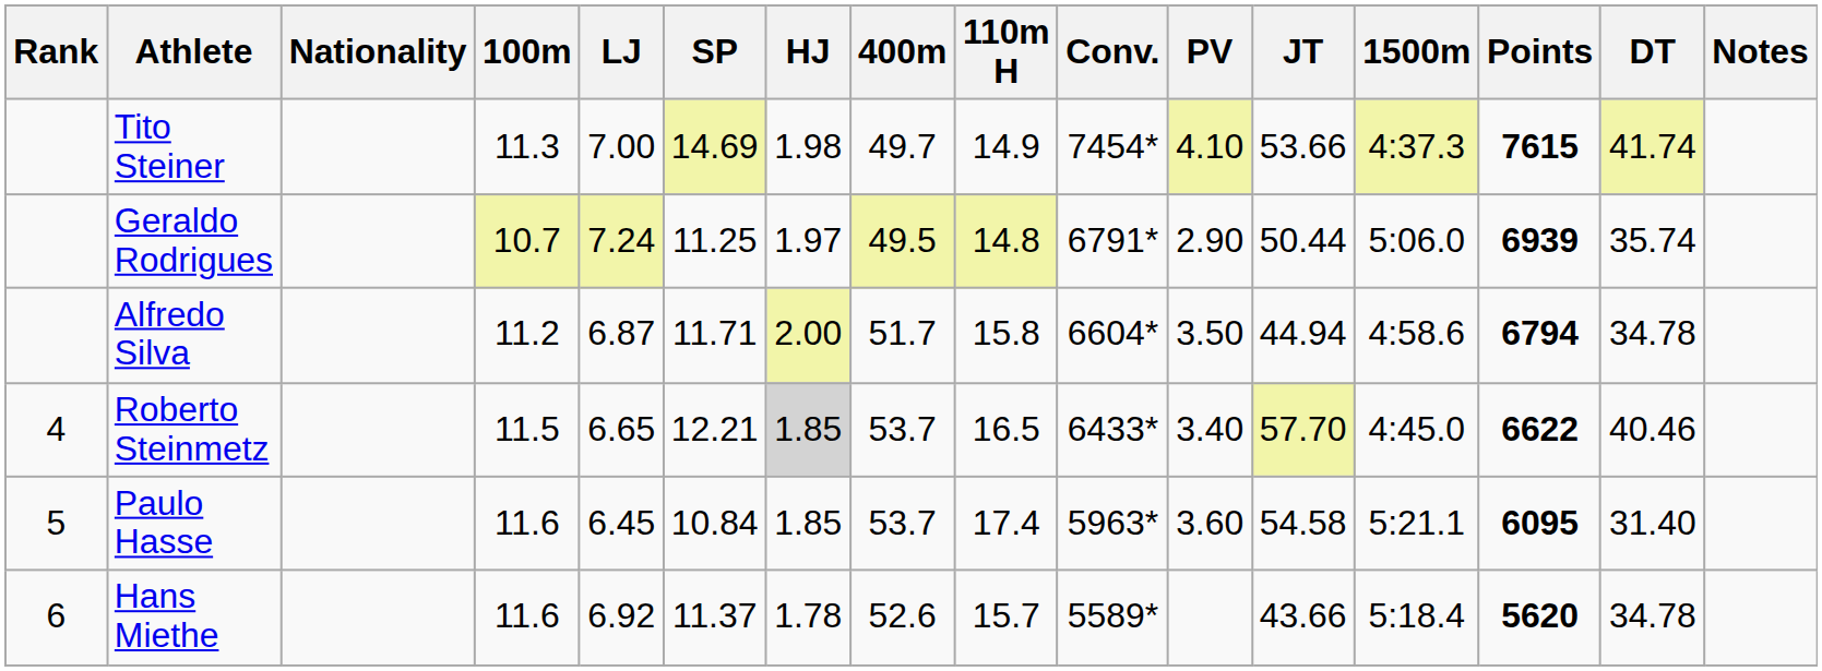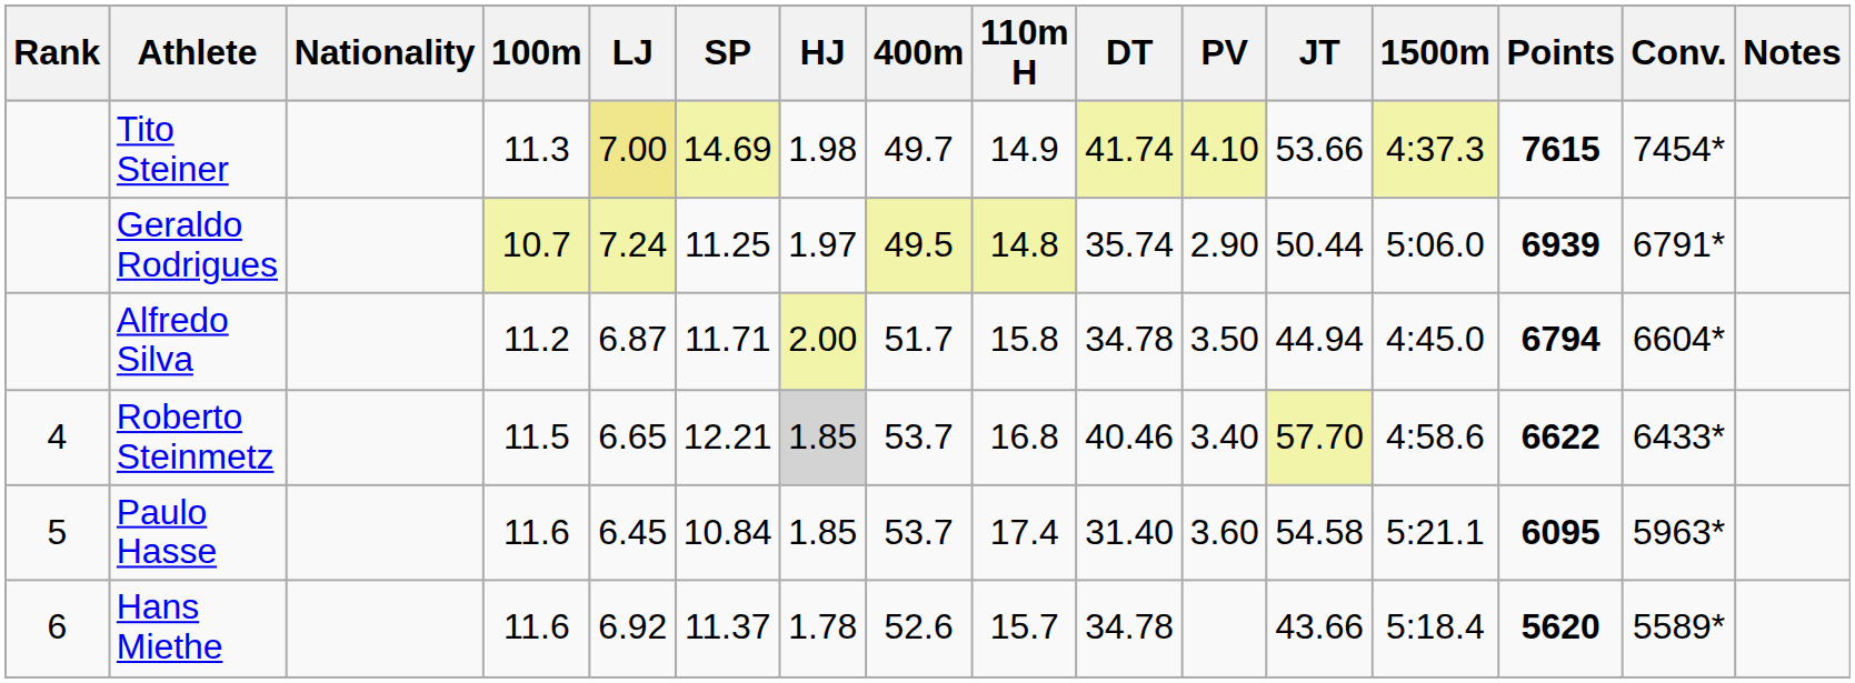 <table class="wikitable sortable" style=" text-align:center;">
 <tr>
 <th>Rank</th>
 <th>Athlete</th>
 <th>Nationality</th>
 <th>100m</th>
 <th>LJ</th>
 <th>SP</th>
 <th>HJ</th>
 <th>400m</th>
 <th>110m H</th>
-<th>Conv.</th>
+<th>DT</th>
 <th>PV</th>
 <th>JT</th>
 <th>1500m</th>
 <th>Points</th>
-<th>DT</th>
+<th>Conv.</th>
 <th>Notes</th>
 </tr>
 <tr>
 <td></td>
 <td align=left><a href='#'>Tito Steiner</a></td>
 <td align=left></td>
 <td>11.3</td>
-<td>7.00</td>
+<td style="background: khaki;">7.00</td>
 <td bgcolor=#F2F5A9>14.69</td>
 <td>1.98</td>
 <td>49.7</td>
 <td>14.9</td>
-<td>7454*</td>
+<td bgcolor=#F2F5A9>41.74</td>
 <td bgcolor=#F2F5A9>4.10</td>
 <td>53.66</td>
 <td bgcolor=#F2F5A9>4:37.3</td>
 <td><strong>7615</strong></td>
-<td bgcolor=#F2F5A9>41.74</td>
+<td>7454*</td>
 <td></td>
 </tr>
 <tr>
 <td></td>
 <td align=left><a href='#'>Geraldo Rodrigues</a></td>
 <td align=left></td>
 <td bgcolor=#F2F5A9>10.7</td>
 <td bgcolor=#F2F5A9>7.24</td>
 <td>11.25</td>
 <td>1.97</td>
 <td bgcolor=#F2F5A9>49.5</td>
 <td bgcolor=#F2F5A9>14.8</td>
-<td>6791*</td>
+<td>35.74</td>
 <td>2.90</td>
 <td>50.44</td>
 <td>5:06.0</td>
 <td><strong>6939</strong></td>
-<td>35.74</td>
+<td>6791*</td>
 <td></td>
 </tr>
 <tr>
 <td></td>
 <td align=left><a href='#'>Alfredo Silva</a></td>
 <td align=left></td>
 <td>11.2</td>
 <td>6.87</td>
 <td>11.71</td>
 <td bgcolor=#F2F5A9>2.00</td>
 <td>51.7</td>
 <td>15.8</td>
-<td>6604*</td>
+<td>34.78</td>
 <td>3.50</td>
 <td>44.94</td>
-<td>4:58.6</td>
+<td>4:45.0</td>
 <td><strong>6794</strong></td>
-<td>34.78</td>
+<td>6604*</td>
 <td></td>
 </tr>
 <tr>
 <td>4</td>
 <td align=left><a href='#'>Roberto Steinmetz</a></td>
 <td align=left></td>
 <td>11.5</td>
 <td>6.65</td>
 <td>12.21</td>
 <td style="background: lightgrey;">1.85</td>
 <td>53.7</td>
-<td>16.5</td>
-<td>6433*</td>
+<td>16.8</td>
+<td>40.46</td>
 <td>3.40</td>
 <td bgcolor=#F2F5A9>57.70</td>
-<td>4:45.0</td>
+<td>4:58.6</td>
 <td><strong>6622</strong></td>
-<td>40.46</td>
+<td>6433*</td>
 <td></td>
 </tr>
 <tr>
 <td>5</td>
 <td align=left><a href='#'>Paulo Hasse</a></td>
 <td align=left></td>
 <td>11.6</td>
 <td>6.45</td>
 <td>10.84</td>
 <td>1.85</td>
 <td>53.7</td>
 <td>17.4</td>
-<td>5963*</td>
+<td>31.40</td>
 <td>3.60</td>
 <td>54.58</td>
 <td>5:21.1</td>
 <td><strong>6095</strong></td>
-<td>31.40</td>
+<td>5963*</td>
 <td></td>
 </tr>
 <tr>
 <td>6</td>
 <td align=left><a href='#'>Hans Miethe</a></td>
 <td align=left></td>
 <td>11.6</td>
 <td>6.92</td>
 <td>11.37</td>
 <td>1.78</td>
 <td>52.6</td>
 <td>15.7</td>
-<td>5589*</td>
+<td>34.78</td>
 <td></td>
 <td>43.66</td>
 <td>5:18.4</td>
 <td><strong>5620</strong></td>
-<td>34.78</td>
+<td>5589*</td>
 <td></td>
 </tr>
 </table>
